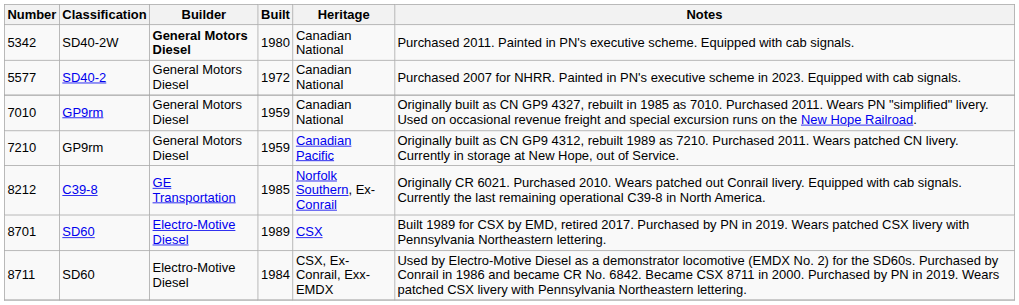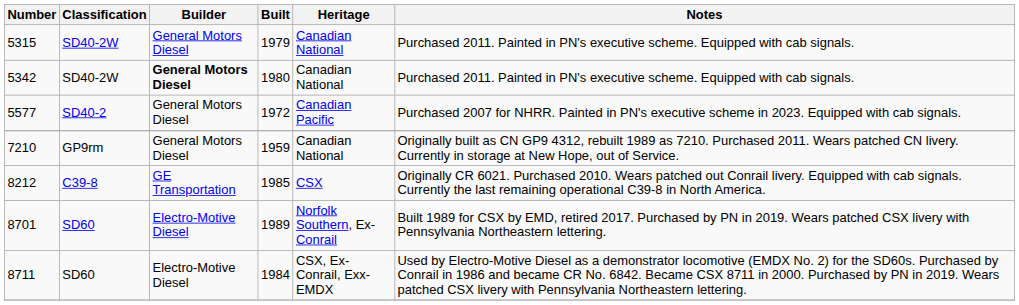 <table class="wikitable">
 <tr>
 <th>Number</th>
 <th>Classification</th>
 <th>Builder</th>
 <th>Built</th>
 <th>Heritage</th>
 <th>Notes</th>
+</tr>
+<tr>
+<td>5315</td>
+<td><a href='#'>SD40-2W</a></td>
+<td><a href='#'>General Motors Diesel</a></td>
+<td>1979</td>
+<td><a href='#'>Canadian National</a></td>
+<td>Purchased 2011. Painted in PN's executive scheme. Equipped with cab signals.</td>
 </tr>
 <tr>
 <td>5342</td>
 <td>SD40-2W</td>
 <td><strong>General Motors Diesel</strong></td>
 <td>1980</td>
 <td>Canadian National</td>
 <td>Purchased 2011. Painted in PN's executive scheme. Equipped with cab signals.</td>
 </tr>
 <tr>
 <td>5577</td>
 <td><a href='#'>SD40-2</a></td>
 <td>General Motors Diesel</td>
 <td>1972</td>
-<td>Canadian National</td>
+<td><a href='#'>Canadian Pacific</a></td>
 <td>Purchased 2007 for NHRR. Painted in PN's executive scheme in 2023. Equipped with cab signals.</td>
 </tr>
 <tr>
-</tr>
-<tr>
-<td>7010</td>
-<td><a href='#'>GP9rm</a></td>
-<td>General Motors Diesel</td>
-<td>1959</td>
-<td>Canadian National</td>
-<td>Originally built as CN GP9 4327, rebuilt in 1985 as 7010. Purchased 2011. Wears PN "simplified" livery. Used on occasional revenue freight and special excursion runs on the <a href='#'>New Hope Railroad</a>.</td>
 </tr>
 <tr>
 <td>7210</td>
 <td EMD GP9>GP9rm</td>
 <td>General Motors Diesel</td>
 <td>1959</td>
-<td><a href='#'>Canadian Pacific</a></td>
+<td>Canadian National</td>
 <td>Originally built as CN GP9 4312, rebuilt 1989 as 7210. Purchased 2011. Wears patched CN livery. Currently in storage at New Hope, out of Service.</td>
 </tr>
 <tr>
 <td>8212</td>
 <td><a href='#'>C39-8</a></td>
 <td><a href='#'>GE Transportation</a></td>
 <td>1985</td>
-<td><a href='#'>Norfolk Southern</a>, Ex-<a href='#'>Conrail</a></td>
+<td><a href='#'>CSX</a></td>
 <td>Originally CR 6021. Purchased 2010. Wears patched out Conrail livery. Equipped with cab signals. Currently the last remaining operational C39-8 in North America.</td>
 </tr>
 <tr>
 <td>8701</td>
 <td><a href='#'>SD60</a></td>
 <td><a href='#'>Electro-Motive Diesel</a></td>
 <td>1989</td>
-<td><a href='#'>CSX</a></td>
+<td><a href='#'>Norfolk Southern</a>, Ex-<a href='#'>Conrail</a></td>
 <td>Built 1989 for CSX by EMD, retired 2017. Purchased by PN in 2019. Wears patched CSX livery with Pennsylvania Northeastern lettering.</td>
 </tr>
 <tr>
 <td>8711</td>
 <td EMD SD60>SD60</td>
 <td>Electro-Motive Diesel</td>
 <td>1984</td>
 <td>CSX, Ex-Conrail, Exx-EMDX</td>
 <td>Used by Electro-Motive Diesel as a demonstrator locomotive (EMDX No. 2) for the SD60s. Purchased by Conrail in 1986 and became CR No. 6842. Became CSX 8711 in 2000. Purchased by PN in 2019. Wears patched CSX livery with Pennsylvania Northeastern lettering.</td>
 </tr>
 <tr>
 </tr>
 </table>
